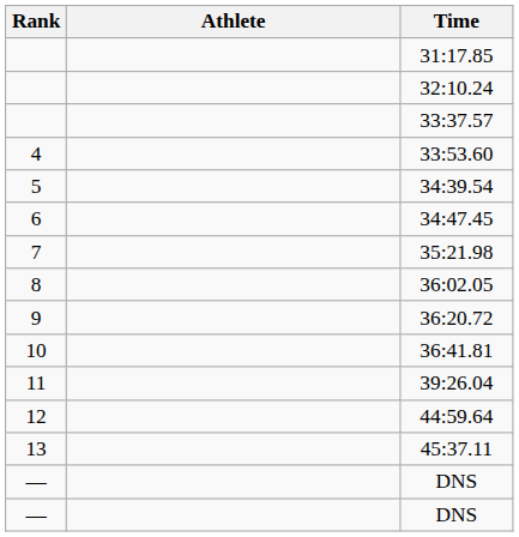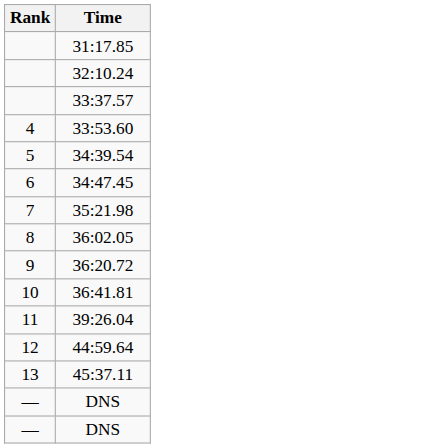 <table class=wikitable style="text-align:center">
 <tr>
 <th width=40>Rank</th>
-<th width=250>Athlete</th>
 <th width=80>Time</th>
 </tr>
 <tr>
 <td></td>
-<td align=left></td>
 <td>31:17.85</td>
 </tr>
 <tr>
 <td></td>
-<td align=left></td>
 <td>32:10.24</td>
 </tr>
 <tr>
 <td></td>
-<td align=left></td>
 <td>33:37.57</td>
 </tr>
 <tr>
 <td>4</td>
-<td align=left></td>
 <td>33:53.60</td>
 </tr>
 <tr>
 <td>5</td>
-<td align=left></td>
 <td>34:39.54</td>
 </tr>
 <tr>
 <td>6</td>
-<td align=left></td>
 <td>34:47.45</td>
 </tr>
 <tr>
 <td>7</td>
-<td align=left></td>
 <td>35:21.98</td>
 </tr>
 <tr>
 <td>8</td>
-<td align=left></td>
 <td>36:02.05</td>
 </tr>
 <tr>
 <td>9</td>
-<td align=left></td>
 <td>36:20.72</td>
 </tr>
 <tr>
 <td>10</td>
-<td align=left></td>
 <td>36:41.81</td>
 </tr>
 <tr>
 <td>11</td>
-<td align=left></td>
 <td>39:26.04</td>
 </tr>
 <tr>
 <td>12</td>
-<td align=left></td>
 <td>44:59.64</td>
 </tr>
 <tr>
 <td>13</td>
-<td align=left></td>
 <td>45:37.11</td>
 </tr>
 <tr>
 <td>—</td>
-<td align=left></td>
 <td>DNS</td>
 </tr>
 <tr>
 <td>—</td>
-<td align=left></td>
 <td>DNS</td>
 </tr>
 </table>
